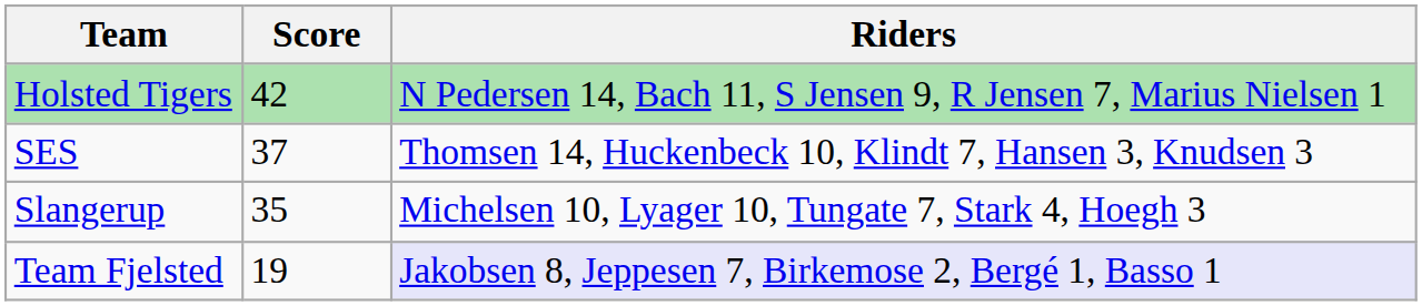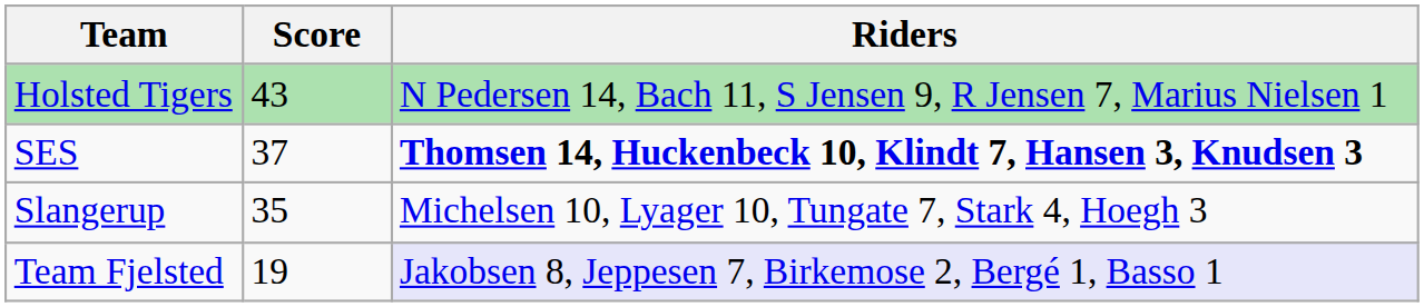 <table class="wikitable" style="font-size: 100%">
 <tr>
 <th width=100>Team</th>
 <th width=60>Score</th>
 <th width=500>Riders</th>
 </tr>
 <tr style="background:#ACE1AF;">
 <td><a href='#'>Holsted Tigers</a></td>
-<td>42</td>
+<td>43</td>
 <td><a href='#'>N Pedersen</a> 14, <a href='#'>Bach</a> 11, <a href='#'>S Jensen</a> 9, <a href='#'>R Jensen</a> 7, <a href='#'>Marius Nielsen</a> 1</td>
 </tr>
 <tr>
 <td><a href='#'>SES</a></td>
 <td>37</td>
-<td><a href='#'>Thomsen</a> 14, <a href='#'>Huckenbeck</a> 10, <a href='#'>Klindt</a> 7, <a href='#'>Hansen</a> 3, <a href='#'>Knudsen</a> 3</td>
+<td><strong><a href='#'>Thomsen</a> 14, <a href='#'>Huckenbeck</a> 10, <a href='#'>Klindt</a> 7, <a href='#'>Hansen</a> 3, <a href='#'>Knudsen</a> 3</strong></td>
 </tr>
 <tr>
 <td><a href='#'>Slangerup</a></td>
 <td>35</td>
 <td><a href='#'>Michelsen</a> 10, <a href='#'>Lyager</a> 10, <a href='#'>Tungate</a> 7, <a href='#'>Stark</a> 4, <a href='#'>Hoegh</a> 3</td>
 </tr>
 <tr>
 <td><a href='#'>Team Fjelsted</a></td>
 <td>19</td>
 <td style="background: lavender;"><a href='#'>Jakobsen</a> 8, <a href='#'>Jeppesen</a> 7, <a href='#'>Birkemose</a> 2, <a href='#'>Bergé</a> 1, <a href='#'>Basso</a> 1</td>
 </tr>
 </table>
